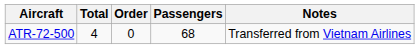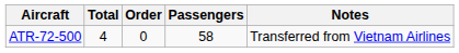 <table class="wikitable" style="margin:1em auto; border-collapse:collapse;text-align:center">
 <tr>
 <th>Aircraft</th>
 <th>Total</th>
 <th>Order</th>
 <th>Passengers</th>
 <th>Notes</th>
 </tr>
 <tr>
 <td><a href='#'>ATR-72-500</a></td>
 <td>4</td>
 <td>0</td>
-<td>68</td>
+<td>58</td>
 <td>Transferred from <a href='#'>Vietnam Airlines</a></td>
 </tr>
 </table>
